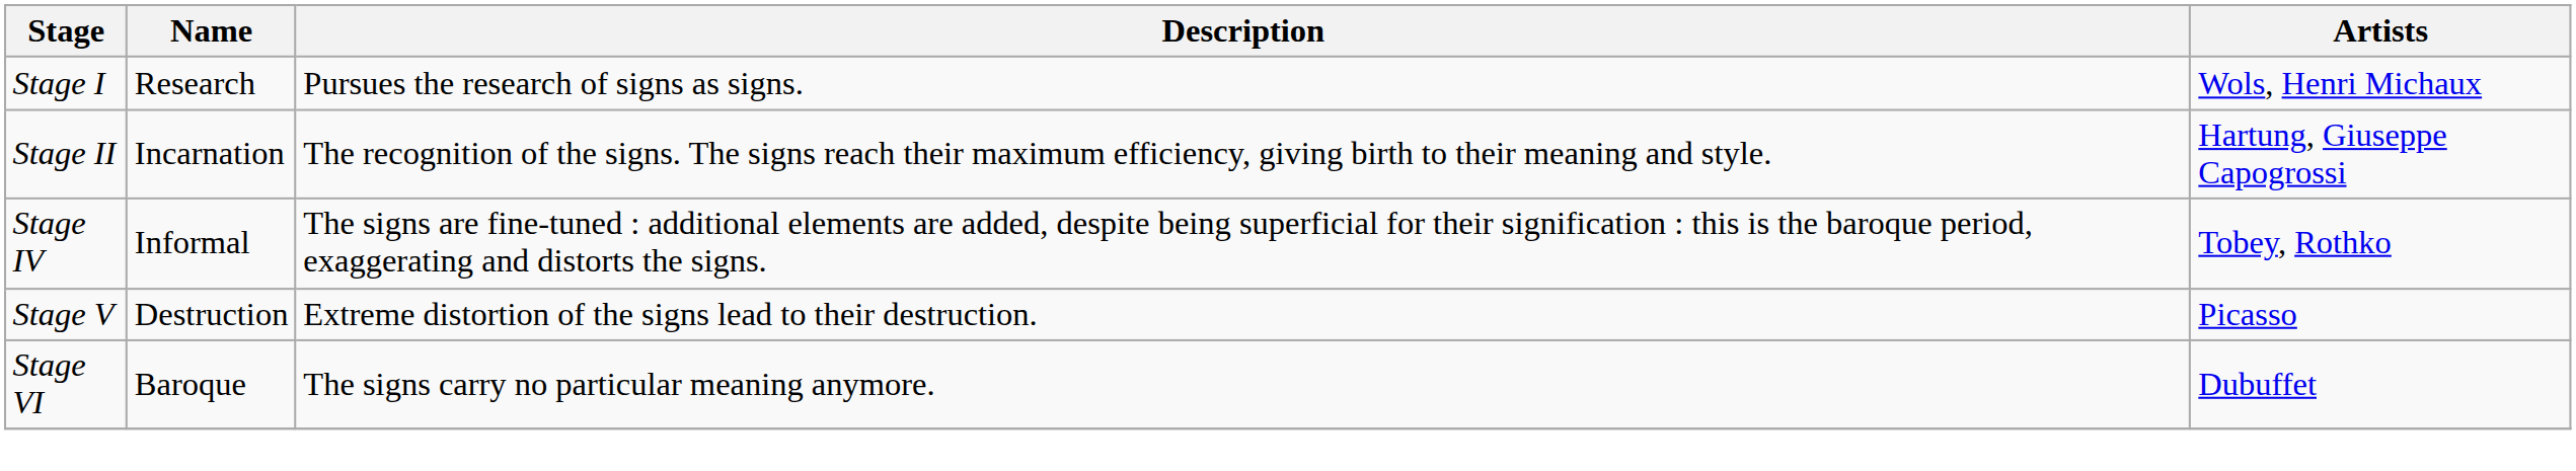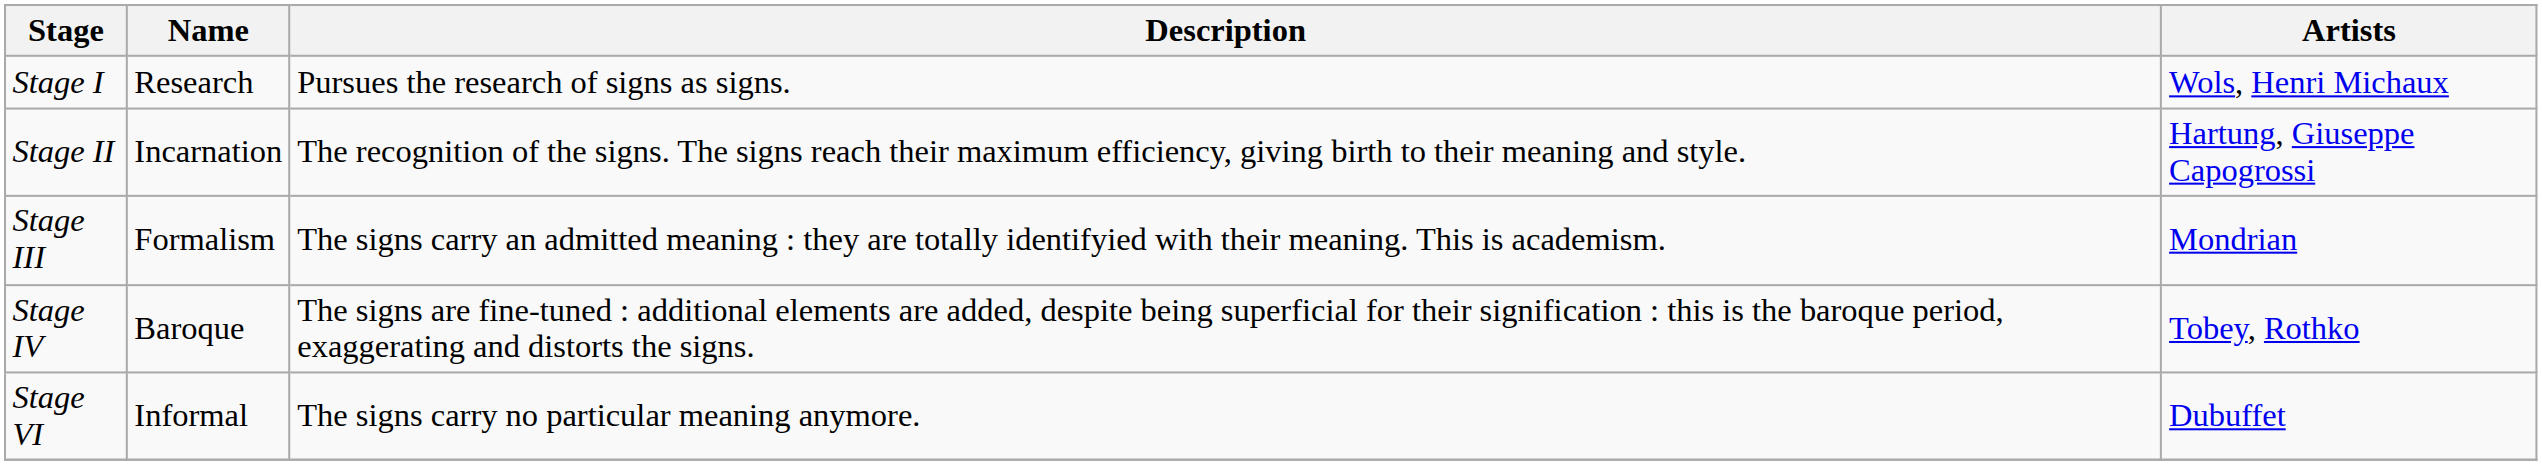 <table class="wikitable alternance centre">
 <tr>
 <th scope="col">Stage</th>
 <th scope="col">Name</th>
 <th scope="col">Description</th>
 <th scope="col">Artists</th>
 </tr>
 <tr>
 <td><em>Stage I</em></td>
 <td>Research</td>
 <td>Pursues the research of signs as signs.</td>
 <td><a href='#'>Wols</a>, <a href='#'>Henri Michaux</a></td>
 </tr>
 <tr>
 <td><em>Stage II</em></td>
 <td>Incarnation</td>
 <td>The recognition of the signs. The signs reach their maximum efficiency, giving birth to their meaning and style.</td>
 <td><a href='#'>Hartung</a>, <a href='#'>Giuseppe Capogrossi</a></td>
 </tr>
 <tr --->
+<td><em>Stage III</em></td>
+<td>Formalism</td>
+<td>The signs carry an admitted meaning : they are totally identifyied with their meaning. This is academism.</td>
+<td><a href='#'>Mondrian</a></td>
+</tr>
+<tr --->
 <td><em>Stage IV</em></td>
-<td>Informal</td>
+<td>Baroque</td>
 <td>The signs are fine-tuned : additional elements are added, despite being superficial for their signification : this is the baroque period, exaggerating and distorts the signs.</td>
 <td><a href='#'>Tobey</a>, <a href='#'>Rothko</a></td>
 </tr>
 <tr --->
-<td><em>Stage V</em></td>
-<td>Destruction</td>
-<td>Extreme distortion of the signs lead to their destruction.</td>
-<td><a href='#'>Picasso</a></td>
-</tr>
-<tr --->
 <td><em>Stage VI</em></td>
-<td>Baroque</td>
+<td>Informal</td>
 <td>The signs carry no particular meaning anymore.</td>
 <td><a href='#'>Dubuffet</a></td>
 </tr>
 <tr --->
 </tr>
 </table>
